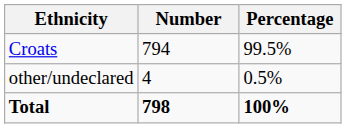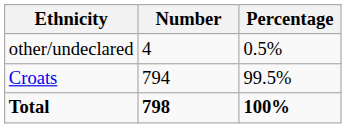 <table class="wikitable">
 <tr>
 <th width="100px">Ethnicity</th>
 <th width="80px">Number</th>
 <th width="80px">Percentage</th>
 </tr>
 <tr>
+<td>other/undeclared</td>
+<td>4</td>
+<td>0.5%</td>
+</tr>
+<tr>
 <td><a href='#'>Croats</a></td>
 <td>794</td>
 <td>99.5%</td>
-</tr>
-<tr>
-<td>other/undeclared</td>
-<td>4</td>
-<td>0.5%</td>
 </tr>
 <tr>
 <td><strong>Total</strong></td>
 <td><strong>798</strong></td>
 <td><strong>100%</strong></td>
 </tr>
 </table>
